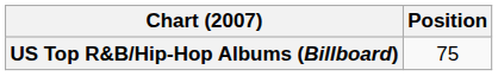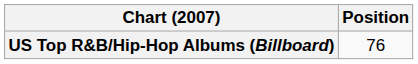 <table class="wikitable sortable plainrowheaders">
 <tr>
 <th scope="col">Chart (2007)</th>
 <th scope="col">Position</th>
 </tr>
 <tr>
 <th scope="row">US Top R&B/Hip-Hop Albums (<em>Billboard</em>)</th>
-<td style="text-align:center;">75</td>
+<td style="text-align:center;">76</td>
 </tr>
 </table>
